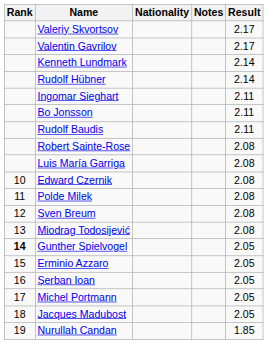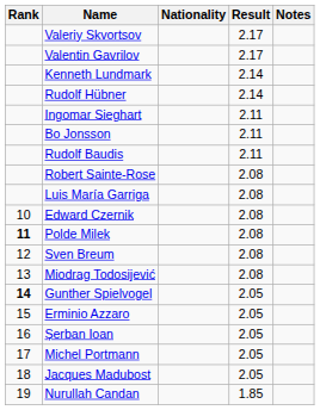 <table class="wikitable sortable" style="text-align:center">
 <tr>
 <th>Rank</th>
 <th>Name</th>
 <th>Nationality</th>
+<th>Result</th>
 <th>Notes</th>
-<th>Result</th>
 </tr>
 <tr>
 <td></td>
 <td align="left"><a href='#'>Valeriy Skvortsov</a></td>
 <td align=left></td>
+<td>2.17</td>
 <td></td>
-<td>2.17</td>
 </tr>
 <tr>
 <td></td>
 <td align="left"><a href='#'>Valentin Gavrilov</a></td>
 <td align=left></td>
+<td>2.17</td>
 <td></td>
-<td>2.17</td>
 </tr>
 <tr>
 <td></td>
 <td align="left"><a href='#'>Kenneth Lundmark</a></td>
 <td align=left></td>
+<td>2.14</td>
 <td></td>
-<td>2.14</td>
 </tr>
 <tr>
 <td></td>
 <td align="left"><a href='#'>Rudolf Hübner</a></td>
 <td align=left></td>
+<td>2.14</td>
 <td></td>
-<td>2.14</td>
 </tr>
 <tr>
 <td></td>
 <td align="left"><a href='#'>Ingomar Sieghart</a></td>
 <td align=left></td>
+<td>2.11</td>
 <td></td>
-<td>2.11</td>
 </tr>
 <tr>
 <td></td>
 <td align="left"><a href='#'>Bo Jonsson</a></td>
 <td align=left></td>
+<td>2.11</td>
 <td></td>
-<td>2.11</td>
 </tr>
 <tr>
 <td></td>
 <td align="left"><a href='#'>Rudolf Baudis</a></td>
 <td align=left></td>
+<td>2.11</td>
 <td></td>
-<td>2.11</td>
 </tr>
 <tr>
 <td></td>
 <td align="left"><a href='#'>Robert Sainte-Rose</a></td>
 <td align=left></td>
+<td>2.08</td>
 <td></td>
-<td>2.08</td>
 </tr>
 <tr>
 <td></td>
 <td align="left"><a href='#'>Luis María Garriga</a></td>
 <td align=left></td>
+<td>2.08</td>
 <td></td>
-<td>2.08</td>
 </tr>
 <tr>
 <td>10</td>
 <td align="left"><a href='#'>Edward Czernik</a></td>
 <td align=left></td>
+<td>2.08</td>
 <td></td>
-<td>2.08</td>
 </tr>
 <tr>
-<td>11</td>
+<td><strong>11</strong></td>
 <td align="left"><a href='#'>Polde Milek</a></td>
 <td align=left></td>
+<td>2.08</td>
 <td></td>
-<td>2.08</td>
 </tr>
 <tr>
 <td>12</td>
 <td align="left"><a href='#'>Sven Breum</a></td>
 <td align=left></td>
+<td>2.08</td>
 <td></td>
-<td>2.08</td>
 </tr>
 <tr>
 <td>13</td>
 <td align="left"><a href='#'>Miodrag Todosijević</a></td>
 <td align=left></td>
+<td>2.08</td>
 <td></td>
-<td>2.08</td>
 </tr>
 <tr>
 <td><strong>14</strong></td>
 <td align="left"><a href='#'>Gunther Spielvogel</a></td>
 <td align=left></td>
+<td>2.05</td>
 <td></td>
-<td>2.05</td>
 </tr>
 <tr>
 <td>15</td>
 <td align="left"><a href='#'>Erminio Azzaro</a></td>
 <td align=left></td>
+<td>2.05</td>
 <td></td>
-<td>2.05</td>
 </tr>
 <tr>
 <td>16</td>
 <td align="left"><a href='#'>Șerban Ioan</a></td>
 <td align=left></td>
+<td>2.05</td>
 <td></td>
-<td>2.05</td>
 </tr>
 <tr>
 <td>17</td>
 <td align="left"><a href='#'>Michel Portmann</a></td>
 <td align=left></td>
+<td>2.05</td>
 <td></td>
-<td>2.05</td>
 </tr>
 <tr>
 <td>18</td>
 <td align="left"><a href='#'>Jacques Madubost</a></td>
 <td align=left></td>
+<td>2.05</td>
 <td></td>
-<td>2.05</td>
 </tr>
 <tr>
 <td>19</td>
 <td align="left"><a href='#'>Nurullah Candan</a></td>
 <td align=left></td>
+<td>1.85</td>
 <td></td>
-<td>1.85</td>
 </tr>
 </table>
